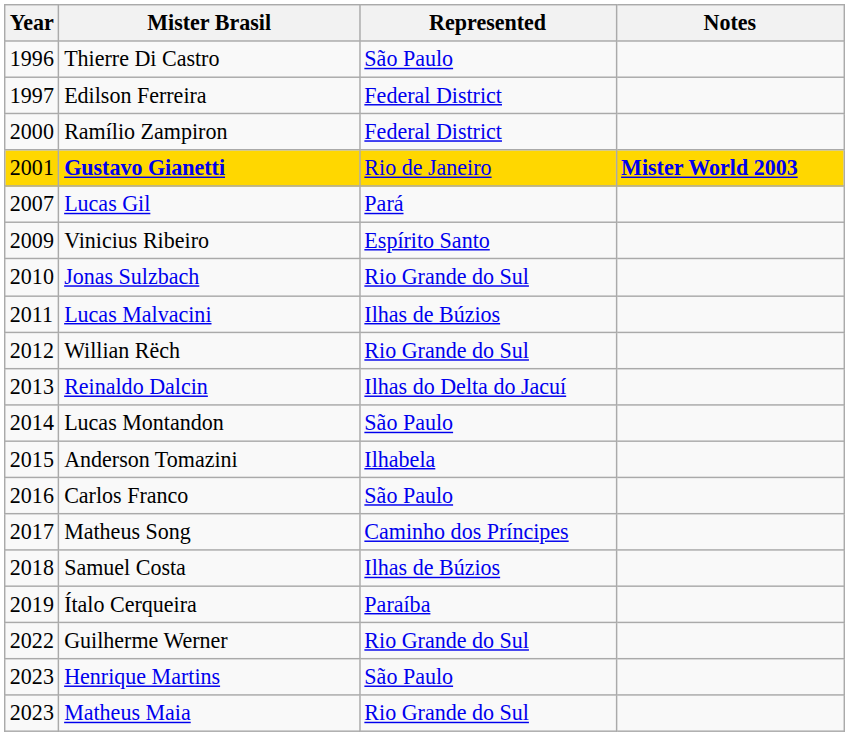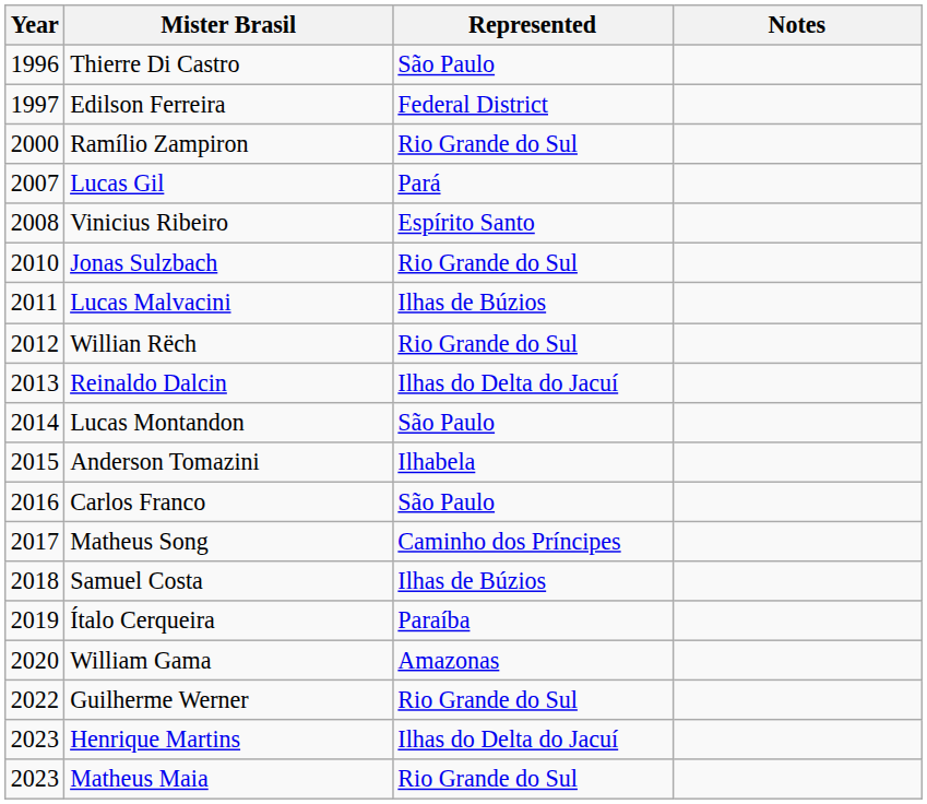 <table class="wikitable" style="font-size: 95%;">
 <tr>
 <th width="30">Year</th>
 <th width="200">Mister Brasil</th>
 <th width="170">Represented</th>
 <th width="150">Notes</th>
 </tr>
 <tr>
 <td>1996</td>
 <td>Thierre Di Castro</td>
 <td><a href='#'>São Paulo</a></td>
 <td></td>
 </tr>
 <tr>
 <td>1997</td>
 <td>Edilson Ferreira</td>
 <td><a href='#'>Federal District</a></td>
 <td></td>
 </tr>
 <tr>
 <td>2000</td>
 <td>Ramílio Zampiron</td>
-<td><a href='#'>Federal District</a></td>
+<td><a href='#'>Rio Grande do Sul</a></td>
 <td></td>
-</tr>
-<tr style="background-color:gold;">
-<td>2001</td>
-<td><strong><a href='#'>Gustavo Gianetti</a></strong></td>
-<td><a href='#'>Rio de Janeiro</a></td>
-<td><strong><a href='#'>Mister World 2003</a></strong></td>
 </tr>
 <tr>
 <td>2007</td>
 <td><a href='#'>Lucas Gil</a></td>
 <td><a href='#'>Pará</a></td>
 <td></td>
 </tr>
 <tr>
-<td>2009</td>
+<td>2008</td>
 <td>Vinicius Ribeiro</td>
 <td><a href='#'>Espírito Santo</a></td>
 <td></td>
 </tr>
 <tr>
 <td>2010</td>
 <td><a href='#'>Jonas Sulzbach</a></td>
 <td><a href='#'>Rio Grande do Sul</a></td>
 <td></td>
 </tr>
 <tr>
 <td>2011</td>
 <td><a href='#'>Lucas Malvacini</a></td>
 <td><a href='#'>Ilhas de Búzios</a></td>
 <td></td>
 </tr>
 <tr>
 <td>2012</td>
 <td>Willian Rëch</td>
 <td><a href='#'>Rio Grande do Sul</a></td>
 <td></td>
 </tr>
 <tr>
 <td>2013</td>
 <td><a href='#'>Reinaldo Dalcin</a></td>
 <td><a href='#'>Ilhas do Delta do Jacuí</a></td>
 <td></td>
 </tr>
 <tr>
 <td>2014</td>
 <td>Lucas Montandon</td>
 <td><a href='#'>São Paulo</a></td>
 <td></td>
 </tr>
 <tr>
 <td>2015</td>
 <td>Anderson Tomazini</td>
 <td><a href='#'>Ilhabela</a></td>
 <td></td>
 </tr>
 <tr>
 <td>2016</td>
 <td>Carlos Franco</td>
 <td><a href='#'>São Paulo</a></td>
 <td></td>
 </tr>
 <tr>
 <td>2017</td>
 <td>Matheus Song</td>
 <td><a href='#'>Caminho dos Príncipes</a></td>
 <td></td>
 </tr>
 <tr>
 <td>2018</td>
 <td>Samuel Costa</td>
 <td><a href='#'>Ilhas de Búzios</a></td>
 <td></td>
 </tr>
 <tr>
 <td>2019</td>
 <td>Ítalo Cerqueira</td>
 <td><a href='#'>Paraíba</a></td>
 <td></td>
 </tr>
 <tr>
+<td>2020</td>
+<td>William Gama</td>
+<td><a href='#'>Amazonas</a></td>
+<td></td>
+</tr>
+<tr>
 <td>2022</td>
 <td>Guilherme Werner</td>
 <td><a href='#'>Rio Grande do Sul</a></td>
 <td></td>
 </tr>
 <tr>
 <td>2023</td>
 <td><a href='#'>Henrique Martins</a></td>
-<td><a href='#'>São Paulo</a></td>
+<td><a href='#'>Ilhas do Delta do Jacuí</a></td>
 <td></td>
 </tr>
 <tr>
 <td>2023</td>
 <td><a href='#'>Matheus Maia</a></td>
 <td><a href='#'>Rio Grande do Sul</a></td>
 <td></td>
 </tr>
 </table>
